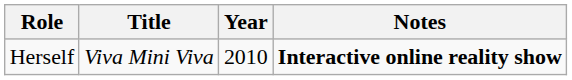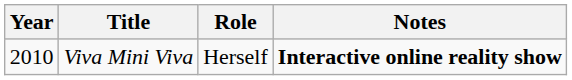 <table class="wikitable plainrowheaders">
 <tr>
+<th scope="col">Year</th>
+<th scope="col">Title</th>
 <th scope="col">Role</th>
-<th scope="col">Title</th>
-<th scope="col">Year</th>
 <th scope="col">Notes</th>
 </tr>
 <tr>
+<td>2010</td>
+<td><em>Viva Mini Viva</em></td>
 <td>Herself</td>
-<td><em>Viva Mini Viva</em></td>
-<td>2010</td>
 <td><strong>Interactive online reality show</strong></td>
 </tr>
 </table>
